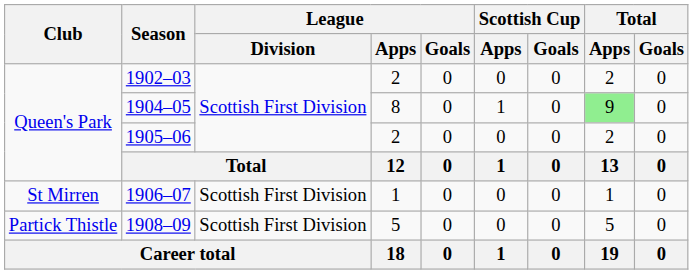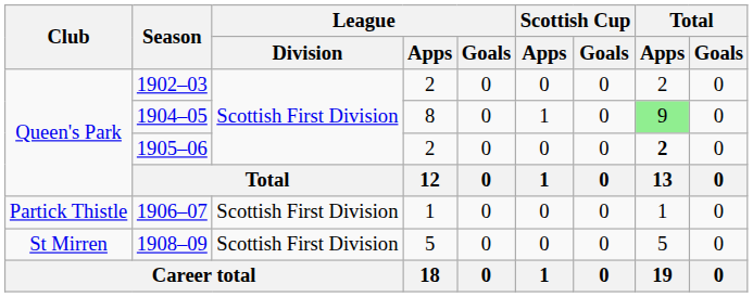 <table class="wikitable" style="text-align: center;">
 <tr>
 <th rowspan="2">Club</th>
 <th rowspan="2">Season</th>
 <th colspan="3">League</th>
 <th colspan="2">Scottish Cup</th>
 <th colspan="2">Total</th>
 </tr>
 <tr>
 <th>Division</th>
 <th>Apps</th>
 <th>Goals</th>
 <th>Apps</th>
 <th>Goals</th>
 <th>Apps</th>
 <th>Goals</th>
 </tr>
 <tr>
 <td rowspan="4"><a href='#'>Queen's Park</a></td>
 <td><a href='#'>1902–03</a></td>
 <td rowspan="3"><a href='#'>Scottish First Division</a></td>
 <td>2</td>
 <td>0</td>
 <td>0</td>
 <td>0</td>
 <td>2</td>
 <td>0</td>
 </tr>
 <tr>
 <td><a href='#'>1904–05</a></td>
 <td>8</td>
 <td>0</td>
 <td>1</td>
 <td>0</td>
 <td style="background: lightgreen;">9</td>
 <td>0</td>
 </tr>
 <tr>
 <td><a href='#'>1905–06</a></td>
 <td>2</td>
 <td>0</td>
 <td>0</td>
 <td>0</td>
-<td>2</td>
+<td><strong>2</strong></td>
 <td>0</td>
 </tr>
 <tr>
 <th colspan="2">Total</th>
 <th>12</th>
 <th>0</th>
 <th>1</th>
 <th>0</th>
 <th>13</th>
 <th>0</th>
 </tr>
 <tr>
-<td><a href='#'>St Mirren</a></td>
+<td><a href='#'>Partick Thistle</a></td>
 <td><a href='#'>1906–07</a></td>
 <td>Scottish First Division</td>
 <td>1</td>
 <td>0</td>
 <td>0</td>
 <td>0</td>
 <td>1</td>
 <td>0</td>
 </tr>
 <tr>
-<td><a href='#'>Partick Thistle</a></td>
+<td><a href='#'>St Mirren</a></td>
 <td><a href='#'>1908–09</a></td>
 <td>Scottish First Division</td>
 <td>5</td>
 <td>0</td>
 <td>0</td>
 <td>0</td>
 <td>5</td>
 <td>0</td>
 </tr>
 <tr>
 <th colspan="3">Career total</th>
 <th>18</th>
 <th>0</th>
 <th>1</th>
 <th>0</th>
 <th>19</th>
 <th>0</th>
 </tr>
 </table>
